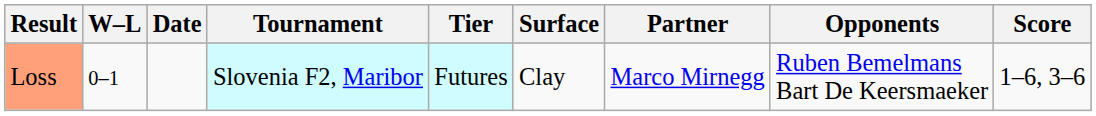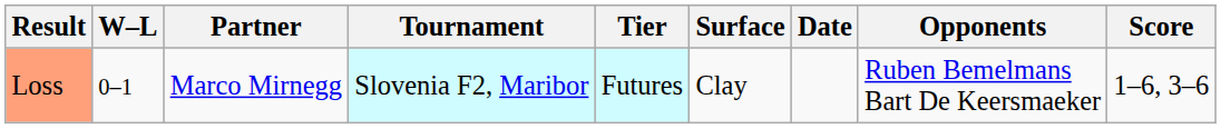 <table class="sortable wikitable">
 <tr>
 <th>Result</th>
 <th class="unsortable">W–L</th>
-<th>Date</th>
+<th>Partner</th>
 <th>Tournament</th>
 <th>Tier</th>
 <th>Surface</th>
-<th>Partner</th>
+<th>Date</th>
 <th>Opponents</th>
 <th class="unsortable">Score</th>
 </tr>
 <tr>
 <td style="background:#ffa07a;">Loss</td>
 <td><small>0–1</small></td>
-<td></td>
+<td> <a href='#'>Marco Mirnegg</a></td>
 <td style="background:#cffcff;">Slovenia F2, <a href='#'>Maribor</a></td>
 <td style="background:#cffcff;">Futures</td>
 <td>Clay</td>
-<td> <a href='#'>Marco Mirnegg</a></td>
+<td></td>
 <td> <a href='#'>Ruben Bemelmans</a> <br>  Bart De Keersmaeker</td>
 <td>1–6, 3–6</td>
 </tr>
 </table>
